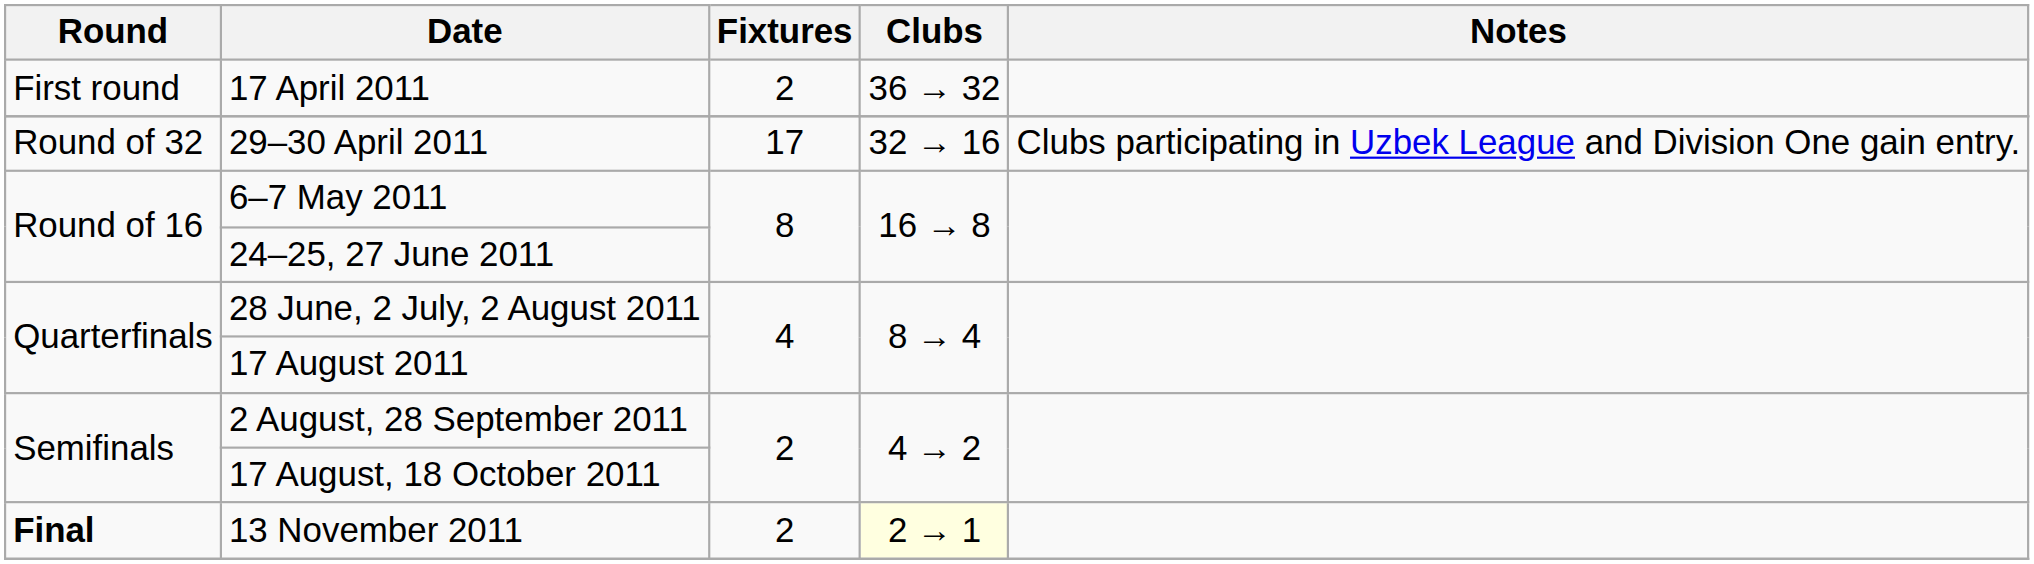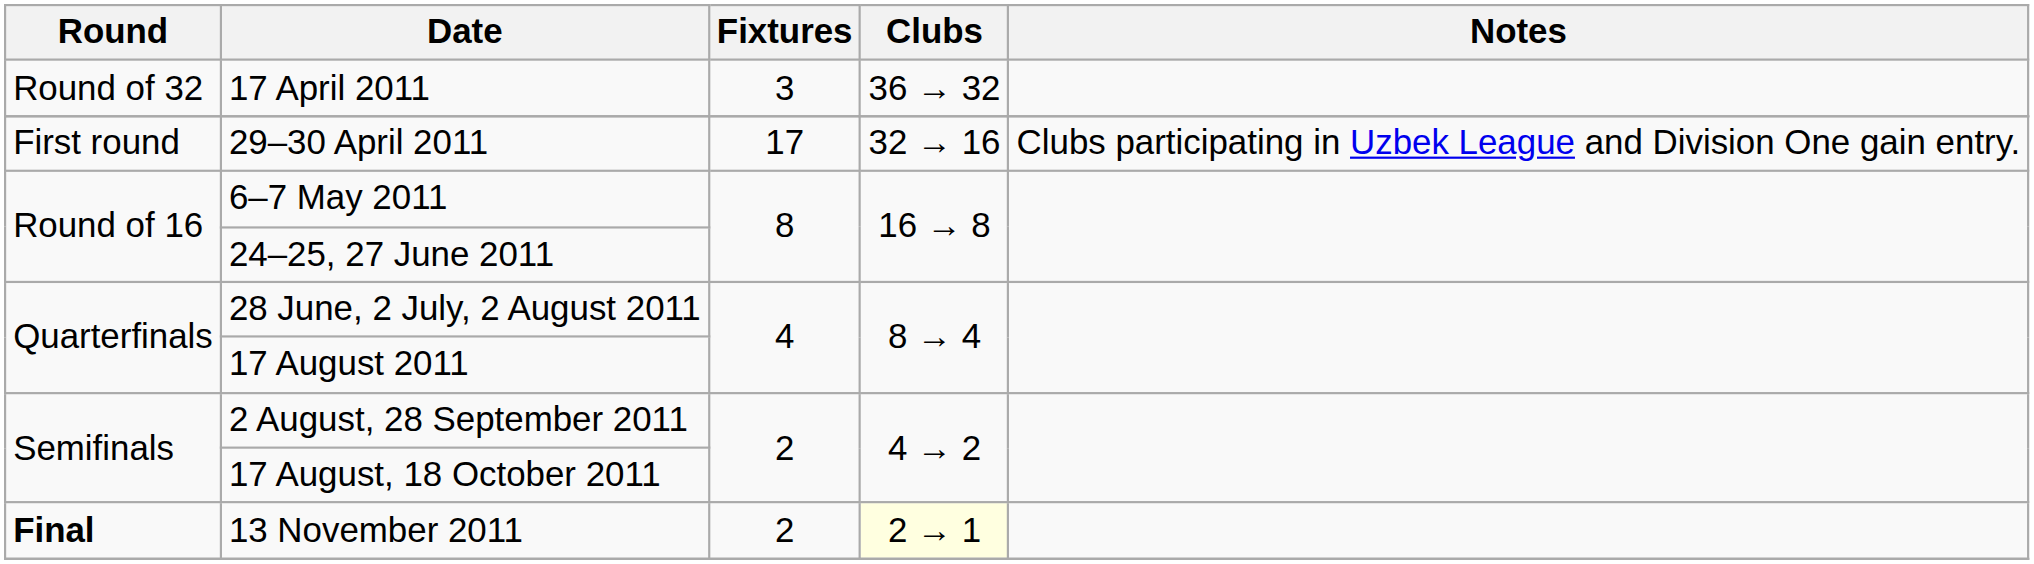 <table class="wikitable">
 <tr>
 <th>Round</th>
 <th>Date</th>
 <th>Fixtures</th>
 <th>Clubs</th>
 <th>Notes</th>
 </tr>
 <tr>
-<td>First round</td>
+<td>Round of 32</td>
 <td>17 April 2011</td>
-<td align="center">2</td>
+<td align="center">3</td>
 <td align="center">36 → 32</td>
 <td align="center"></td>
 </tr>
 <tr>
 </tr>
 <tr>
-<td>Round of 32</td>
+<td>First round</td>
 <td>29–30 April 2011</td>
 <td align="center">17</td>
 <td align="center">32 → 16</td>
 <td align="center">Clubs participating in <a href='#'>Uzbek League</a> and Division One gain entry.</td>
 </tr>
 <tr>
 <td rowspan="2">Round of 16</td>
 <td>6–7 May 2011</td>
 <td rowspan="2" align="center">8</td>
 <td rowspan="2" align="center">16 → 8</td>
 <td rowspan="2" align="center"></td>
 </tr>
 <tr>
 <td>24–25, 27 June 2011</td>
 </tr>
 <tr>
 <td rowspan="2">Quarterfinals</td>
 <td>28 June, 2 July, 2 August 2011</td>
 <td rowspan="2" align="center">4</td>
 <td rowspan="2" align="center">8 → 4</td>
 <td rowspan="2" align="center"></td>
 </tr>
 <tr>
 <td>17 August 2011</td>
 </tr>
 <tr>
 <td rowspan="2">Semifinals</td>
 <td>2 August, 28 September 2011</td>
 <td rowspan="2" align="center">2</td>
 <td rowspan="2" align="center">4 → 2</td>
 <td rowspan="2" align="center"></td>
 </tr>
 <tr>
 <td>17 August, 18 October 2011</td>
 </tr>
 <tr>
 <td><strong>Final</strong></td>
 <td>13 November 2011</td>
 <td align="center">2</td>
 <td align="center" style="background: lightyellow;">2 → 1</td>
 <td align="center"></td>
 </tr>
 <tr>
 </tr>
 </table>
